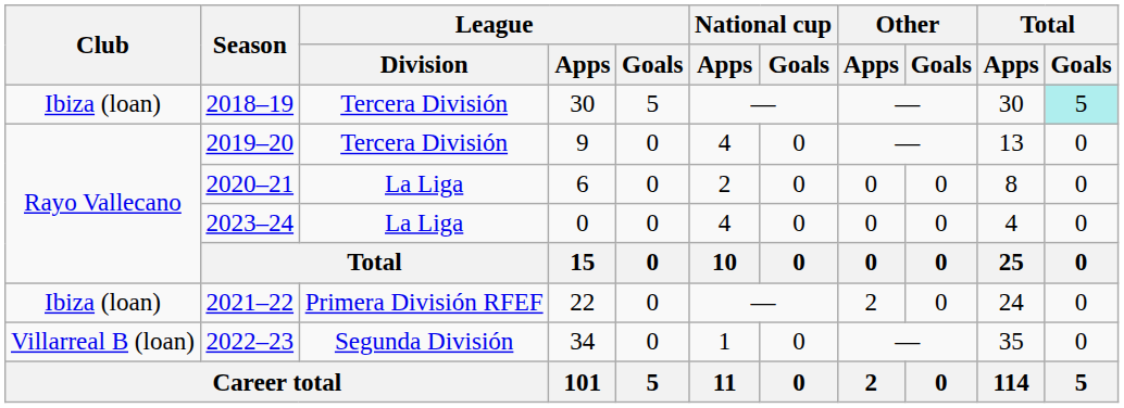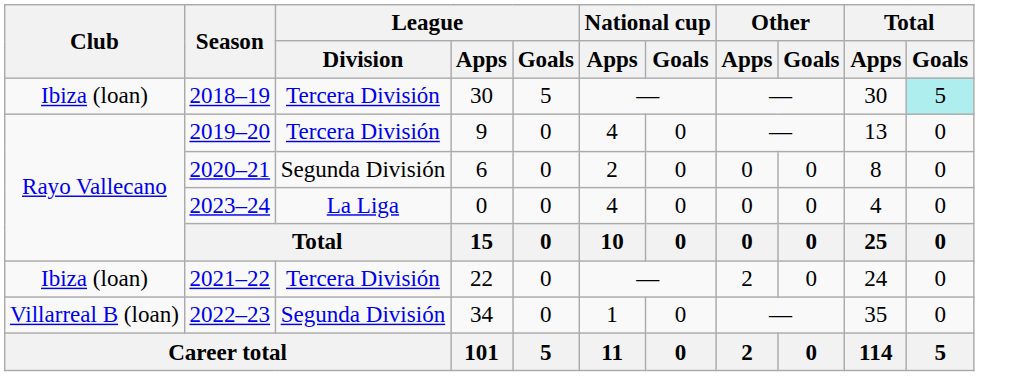 <table class="wikitable" style="text-align:center">
 <tr>
 <th rowspan="2">Club</th>
 <th rowspan="2">Season</th>
 <th colspan="3">League</th>
 <th colspan="2">National cup</th>
 <th colspan="2">Other</th>
 <th colspan="2">Total</th>
 </tr>
 <tr>
 <th>Division</th>
 <th>Apps</th>
 <th>Goals</th>
 <th>Apps</th>
 <th>Goals</th>
 <th>Apps</th>
 <th>Goals</th>
 <th>Apps</th>
 <th>Goals</th>
 </tr>
 <tr>
 <td><a href='#'>Ibiza</a> (loan)</td>
 <td><a href='#'>2018–19</a></td>
 <td><a href='#'>Tercera División</a></td>
 <td>30</td>
 <td>5</td>
 <td colspan="2">—</td>
 <td colspan="2">—</td>
 <td>30</td>
 <td style="background: paleturquoise;">5</td>
 </tr>
 <tr>
 <td rowspan="4"><a href='#'>Rayo Vallecano</a></td>
 <td><a href='#'>2019–20</a></td>
 <td><a href='#'>Tercera División</a></td>
 <td>9</td>
 <td>0</td>
 <td>4</td>
 <td>0</td>
 <td colspan="2">—</td>
 <td>13</td>
 <td>0</td>
 </tr>
 <tr>
 <td><a href='#'>2020–21</a></td>
-<td><a href='#'>La Liga</a></td>
+<td>Segunda División</td>
 <td>6</td>
 <td>0</td>
 <td>2</td>
 <td>0</td>
 <td>0</td>
 <td>0</td>
 <td>8</td>
 <td>0</td>
 </tr>
 <tr>
 <td><a href='#'>2023–24</a></td>
 <td><a href='#'>La Liga</a></td>
 <td>0</td>
 <td>0</td>
 <td>4</td>
 <td>0</td>
 <td>0</td>
 <td>0</td>
 <td>4</td>
 <td>0</td>
 </tr>
 <tr>
 <th colspan="2">Total</th>
 <th>15</th>
 <th>0</th>
 <th>10</th>
 <th>0</th>
 <th>0</th>
 <th>0</th>
 <th>25</th>
 <th>0</th>
 </tr>
 <tr>
 <td><a href='#'>Ibiza</a> (loan)</td>
 <td><a href='#'>2021–22</a></td>
-<td><a href='#'>Primera División RFEF</a></td>
+<td><a href='#'>Tercera División</a></td>
 <td>22</td>
 <td>0</td>
 <td colspan="2">—</td>
 <td>2</td>
 <td>0</td>
 <td>24</td>
 <td>0</td>
 </tr>
 <tr>
 <td><a href='#'>Villarreal B</a> (loan)</td>
 <td><a href='#'>2022–23</a></td>
 <td><a href='#'>Segunda División</a></td>
 <td>34</td>
 <td>0</td>
 <td>1</td>
 <td>0</td>
 <td colspan="2">—</td>
 <td>35</td>
 <td>0</td>
 </tr>
 <tr>
 <th colspan="3">Career total</th>
 <th>101</th>
 <th>5</th>
 <th>11</th>
 <th>0</th>
 <th>2</th>
 <th>0</th>
 <th>114</th>
 <th>5</th>
 </tr>
 </table>
